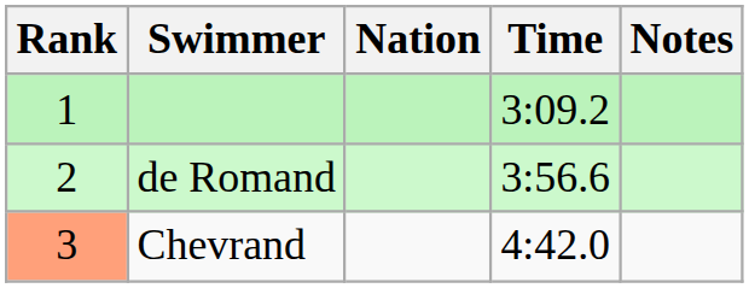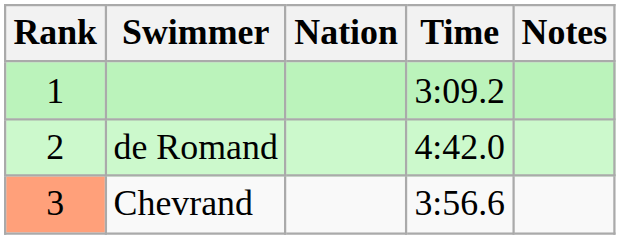 <table class="wikitable sortable" style="text-align:center">
 <tr>
 <th>Rank</th>
 <th>Swimmer</th>
 <th>Nation</th>
 <th>Time</th>
 <th>Notes</th>
 </tr>
 <tr style="background:#bbf3bb;">
 <td>1</td>
 <td align=left></td>
 <td align=left></td>
 <td>3:09.2</td>
 <td></td>
 </tr>
 <tr style="background:#ccf9cc;">
 <td>2</td>
 <td align=left>de Romand</td>
 <td align=left></td>
-<td>3:56.6</td>
+<td>4:42.0</td>
 <td></td>
 </tr>
 <tr>
 <td style="background: lightsalmon;">3</td>
 <td align=left>Chevrand</td>
 <td align=left></td>
-<td>4:42.0</td>
+<td>3:56.6</td>
 <td></td>
 </tr>
 </table>
